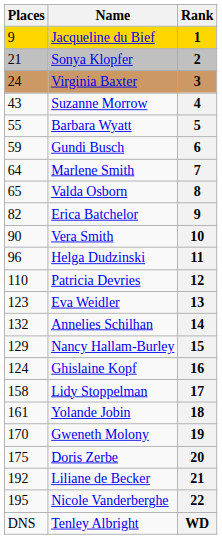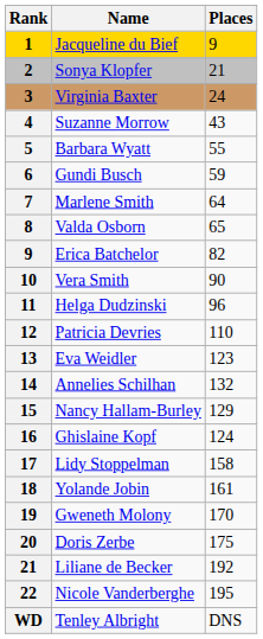 <table class="wikitable">
 <tr>
+<th>Rank</th>
+<th>Name</th>
 <th>Places</th>
-<th>Name</th>
-<th>Rank</th>
 </tr>
 <tr bgcolor=gold>
+<td align=center><strong>1</strong></td>
+<td> <a href='#'>Jacqueline du Bief</a></td>
 <td>9</td>
-<td> <a href='#'>Jacqueline du Bief</a></td>
-<td align=center><strong>1</strong></td>
 </tr>
 <tr bgcolor=silver>
+<td align=center><strong>2</strong></td>
+<td> <a href='#'>Sonya Klopfer</a></td>
 <td>21</td>
-<td> <a href='#'>Sonya Klopfer</a></td>
-<td align=center><strong>2</strong></td>
 </tr>
 <tr bgcolor=cc9966>
+<td align=center><strong>3</strong></td>
+<td> <a href='#'>Virginia Baxter</a></td>
 <td>24</td>
-<td> <a href='#'>Virginia Baxter</a></td>
-<td align=center><strong>3</strong></td>
 </tr>
 <tr>
+<th>4</th>
+<td> <a href='#'>Suzanne Morrow</a></td>
 <td>43</td>
-<td> <a href='#'>Suzanne Morrow</a></td>
-<th>4</th>
 </tr>
 <tr>
+<th>5</th>
+<td> <a href='#'>Barbara Wyatt</a></td>
 <td>55</td>
-<td> <a href='#'>Barbara Wyatt</a></td>
-<th>5</th>
 </tr>
 <tr>
+<th>6</th>
+<td> <a href='#'>Gundi Busch</a></td>
 <td>59</td>
-<td> <a href='#'>Gundi Busch</a></td>
-<th>6</th>
 </tr>
 <tr>
+<th>7</th>
+<td> <a href='#'>Marlene Smith</a></td>
 <td>64</td>
-<td> <a href='#'>Marlene Smith</a></td>
-<th>7</th>
 </tr>
 <tr>
+<th>8</th>
+<td> <a href='#'>Valda Osborn</a></td>
 <td>65</td>
-<td> <a href='#'>Valda Osborn</a></td>
-<th>8</th>
 </tr>
 <tr>
+<th>9</th>
+<td> <a href='#'>Erica Batchelor</a></td>
 <td>82</td>
-<td> <a href='#'>Erica Batchelor</a></td>
-<th>9</th>
 </tr>
 <tr>
+<th>10</th>
+<td> <a href='#'>Vera Smith</a></td>
 <td>90</td>
-<td> <a href='#'>Vera Smith</a></td>
-<th>10</th>
 </tr>
 <tr>
+<th>11</th>
+<td> <a href='#'>Helga Dudzinski</a></td>
 <td>96</td>
-<td> <a href='#'>Helga Dudzinski</a></td>
-<th>11</th>
 </tr>
 <tr>
+<th>12</th>
+<td> <a href='#'>Patricia Devries</a></td>
 <td>110</td>
-<td> <a href='#'>Patricia Devries</a></td>
-<th>12</th>
 </tr>
 <tr>
+<th>13</th>
+<td> <a href='#'>Eva Weidler</a></td>
 <td>123</td>
-<td> <a href='#'>Eva Weidler</a></td>
-<th>13</th>
 </tr>
 <tr>
+<th>14</th>
+<td> <a href='#'>Annelies Schilhan</a></td>
 <td>132</td>
-<td> <a href='#'>Annelies Schilhan</a></td>
-<th>14</th>
 </tr>
 <tr>
+<th>15</th>
+<td> <a href='#'>Nancy Hallam-Burley</a></td>
 <td>129</td>
-<td> <a href='#'>Nancy Hallam-Burley</a></td>
-<th>15</th>
 </tr>
 <tr>
+<th>16</th>
+<td> <a href='#'>Ghislaine Kopf</a></td>
 <td>124</td>
-<td> <a href='#'>Ghislaine Kopf</a></td>
-<th>16</th>
 </tr>
 <tr>
+<th>17</th>
+<td> <a href='#'>Lidy Stoppelman</a></td>
 <td>158</td>
-<td> <a href='#'>Lidy Stoppelman</a></td>
-<th>17</th>
 </tr>
 <tr>
+<th>18</th>
+<td> <a href='#'>Yolande Jobin</a></td>
 <td>161</td>
-<td> <a href='#'>Yolande Jobin</a></td>
-<th>18</th>
 </tr>
 <tr>
+<th>19</th>
+<td> <a href='#'>Gweneth Molony</a></td>
 <td>170</td>
-<td> <a href='#'>Gweneth Molony</a></td>
-<th>19</th>
 </tr>
 <tr>
+<th>20</th>
+<td> <a href='#'>Doris Zerbe</a></td>
 <td>175</td>
-<td> <a href='#'>Doris Zerbe</a></td>
-<th>20</th>
 </tr>
 <tr>
+<th>21</th>
+<td> <a href='#'>Liliane de Becker</a></td>
 <td>192</td>
-<td> <a href='#'>Liliane de Becker</a></td>
-<th>21</th>
 </tr>
 <tr>
+<th>22</th>
+<td> <a href='#'>Nicole Vanderberghe</a></td>
 <td>195</td>
-<td> <a href='#'>Nicole Vanderberghe</a></td>
-<th>22</th>
 </tr>
 <tr>
+<th>WD</th>
+<td> <a href='#'>Tenley Albright</a></td>
 <td>DNS</td>
-<td> <a href='#'>Tenley Albright</a></td>
-<th>WD</th>
 </tr>
 </table>
